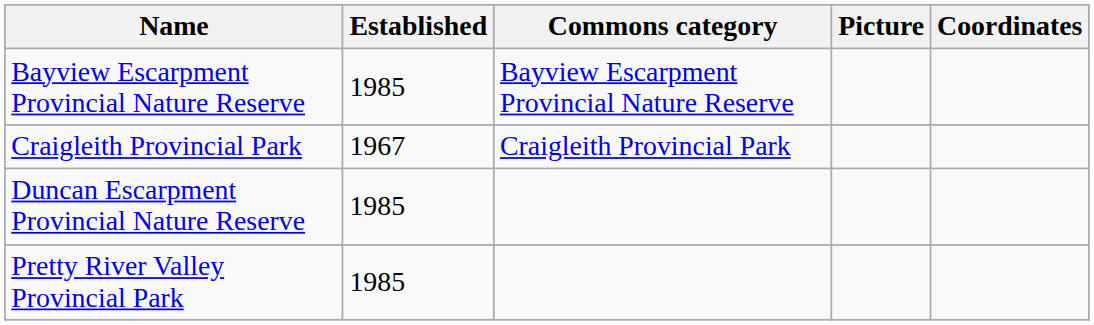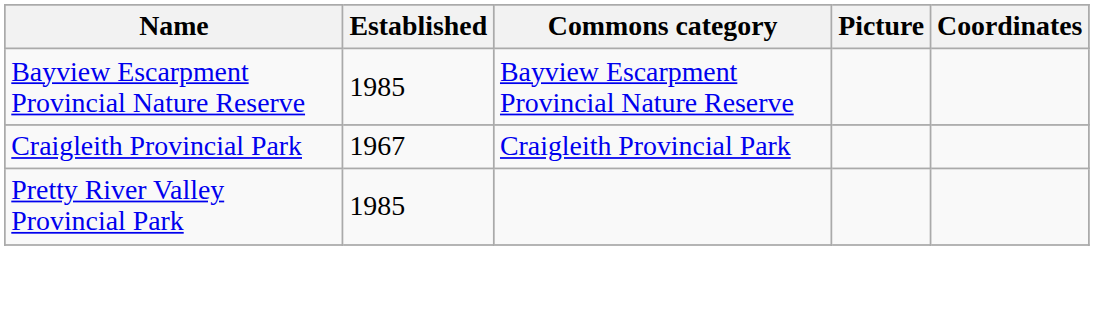 <table class='wikitable sortable' style='width:100%'>
 <tr>
 <th>Name</th>
 <th>Established</th>
 <th>Commons category</th>
 <th>Picture</th>
 <th>Coordinates</th>
 </tr>
 <tr>
 <td><a href='#'>Bayview Escarpment Provincial Nature Reserve</a></td>
 <td>1985</td>
 <td><a href='#'>Bayview Escarpment Provincial Nature Reserve</a></td>
 <td></td>
 <td></td>
 </tr>
 <tr>
 <td><a href='#'>Craigleith Provincial Park</a></td>
 <td>1967</td>
 <td><a href='#'>Craigleith Provincial Park</a></td>
 <td></td>
 <td></td>
 </tr>
 <tr>
-<td><a href='#'>Duncan Escarpment Provincial Nature Reserve</a></td>
-<td>1985</td>
-<td></td>
-<td></td>
-<td></td>
-</tr>
-<tr>
 <td><a href='#'>Pretty River Valley Provincial Park</a></td>
 <td>1985</td>
 <td></td>
 <td></td>
 <td></td>
 </tr>
 </table>
